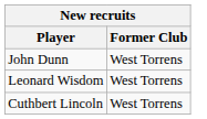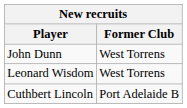 <table class="wikitable">
 <tr>
 <th colspan="2">New recruits</th>
 </tr>
 <tr>
 <th>Player</th>
 <th>Former Club</th>
 </tr>
 <tr>
 <td>John Dunn</td>
 <td>West Torrens</td>
 </tr>
 <tr>
 <td>Leonard Wisdom</td>
 <td>West Torrens</td>
 </tr>
 <tr>
 <td>Cuthbert Lincoln</td>
-<td>West Torrens</td>
+<td>Port Adelaide B</td>
 </tr>
 </table>
